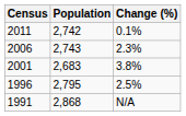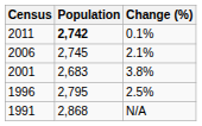 <table class="wikitable">
 <tr>
 <th>Census</th>
 <th>Population</th>
 <th>Change (%)</th>
 </tr>
 <tr>
 <td>2011</td>
-<td>2,742</td>
+<td><strong>2,742</strong></td>
 <td> 0.1%</td>
 </tr>
 <tr>
 <td>2006</td>
-<td>2,743</td>
-<td> 2.3%</td>
+<td>2,745</td>
+<td> 2.1%</td>
 </tr>
 <tr>
 <td>2001</td>
 <td>2,683</td>
 <td> 3.8%</td>
 </tr>
 <tr>
 <td>1996</td>
 <td>2,795</td>
 <td> 2.5%</td>
 </tr>
 <tr>
 <td>1991</td>
 <td>2,868</td>
 <td>N/A</td>
 </tr>
 </table>
